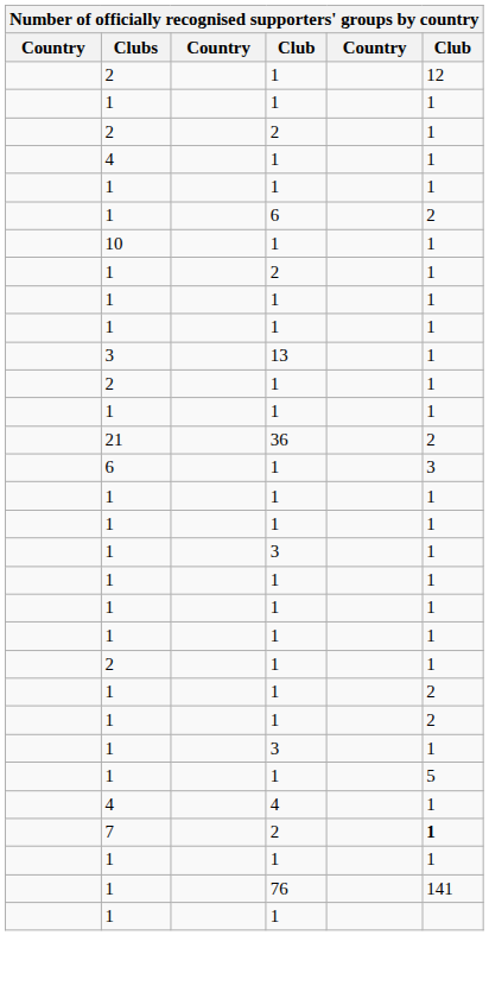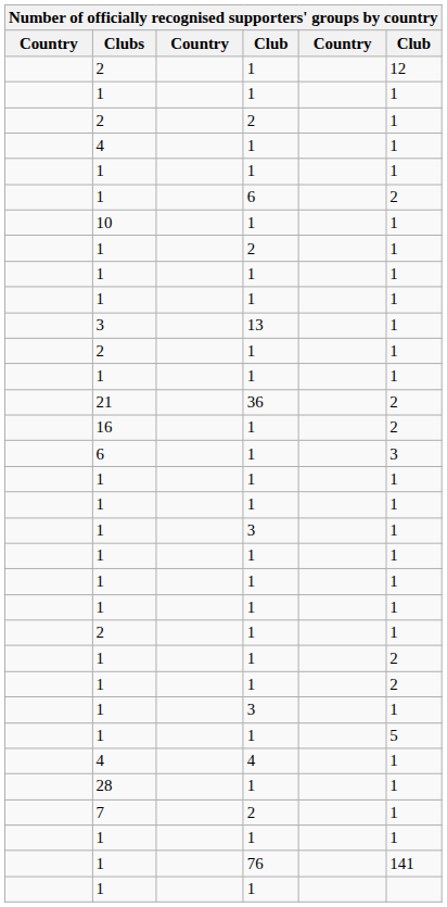 <table class="wikitable sortable">
 <tr>
 <th colspan="6">Number of officially recognised supporters' groups by country</th>
 </tr>
 <tr>
 <th>Country</th>
 <th>Clubs</th>
 <th>Country</th>
 <th>Club</th>
 <th>Country</th>
 <th>Club</th>
 </tr>
 <tr>
 <td></td>
 <td>2</td>
 <td></td>
 <td>1</td>
 <td></td>
 <td>12</td>
 </tr>
 <tr>
 <td></td>
 <td>1</td>
 <td></td>
 <td>1</td>
 <td></td>
 <td>1</td>
 </tr>
 <tr>
 <td></td>
 <td>2</td>
 <td></td>
 <td>2</td>
 <td></td>
 <td>1</td>
 </tr>
 <tr>
 <td></td>
 <td>4</td>
 <td></td>
 <td>1</td>
 <td></td>
 <td>1</td>
 </tr>
 <tr>
 <td></td>
 <td>1</td>
 <td></td>
 <td>1</td>
 <td></td>
 <td>1</td>
 </tr>
 <tr>
 <td></td>
 <td>1</td>
 <td></td>
 <td>6</td>
 <td></td>
 <td>2</td>
 </tr>
 <tr>
 <td></td>
 <td>10</td>
 <td></td>
 <td>1</td>
 <td></td>
 <td>1</td>
 </tr>
 <tr>
 <td></td>
 <td>1</td>
 <td></td>
 <td>2</td>
 <td></td>
 <td>1</td>
 </tr>
 <tr>
 <td></td>
 <td>1</td>
 <td></td>
 <td>1</td>
 <td></td>
 <td>1</td>
 </tr>
 <tr>
 <td></td>
 <td>1</td>
 <td></td>
 <td>1</td>
 <td></td>
 <td>1</td>
 </tr>
 <tr>
 <td></td>
 <td>3</td>
 <td></td>
 <td>13</td>
 <td></td>
 <td>1</td>
 </tr>
 <tr>
 <td></td>
 <td>2</td>
 <td></td>
 <td>1</td>
 <td></td>
 <td>1</td>
 </tr>
 <tr>
 <td></td>
 <td>1</td>
 <td></td>
 <td>1</td>
 <td></td>
 <td>1</td>
 </tr>
 <tr>
 <td></td>
 <td>21</td>
 <td></td>
 <td>36</td>
 <td></td>
 <td>2</td>
 </tr>
 <tr>
 <td></td>
+<td>16</td>
+<td></td>
+<td>1</td>
+<td></td>
+<td>2</td>
+</tr>
+<tr>
+<td></td>
 <td>6</td>
 <td></td>
 <td>1</td>
 <td></td>
 <td>3</td>
 </tr>
 <tr>
 <td></td>
 <td>1</td>
 <td></td>
 <td>1</td>
 <td></td>
 <td>1</td>
 </tr>
 <tr>
 <td></td>
 <td>1</td>
 <td></td>
 <td>1</td>
 <td></td>
 <td>1</td>
 </tr>
 <tr>
 <td></td>
 <td>1</td>
 <td></td>
 <td>3</td>
 <td></td>
 <td>1</td>
 </tr>
 <tr>
 <td></td>
 <td>1</td>
 <td></td>
 <td>1</td>
 <td></td>
 <td>1</td>
 </tr>
 <tr>
 <td></td>
 <td>1</td>
 <td></td>
 <td>1</td>
 <td></td>
 <td>1</td>
 </tr>
 <tr>
 <td></td>
 <td>1</td>
 <td></td>
 <td>1</td>
 <td></td>
 <td>1</td>
 </tr>
 <tr>
 <td></td>
 <td>2</td>
 <td></td>
 <td>1</td>
 <td></td>
 <td>1</td>
 </tr>
 <tr>
 <td></td>
 <td>1</td>
 <td></td>
 <td>1</td>
 <td></td>
 <td>2</td>
 </tr>
 <tr>
 <td></td>
 <td>1</td>
 <td></td>
 <td>1</td>
 <td></td>
 <td>2</td>
 </tr>
 <tr>
 <td></td>
 <td>1</td>
 <td></td>
 <td>3</td>
 <td></td>
 <td>1</td>
 </tr>
 <tr>
 <td></td>
 <td>1</td>
 <td></td>
 <td>1</td>
 <td></td>
 <td>5</td>
 </tr>
 <tr>
 <td></td>
 <td>4</td>
 <td></td>
 <td>4</td>
 <td></td>
 <td>1</td>
 </tr>
 <tr>
 <td></td>
+<td>28</td>
+<td></td>
+<td>1</td>
+<td></td>
+<td>1</td>
+</tr>
+<tr>
+<td></td>
 <td>7</td>
 <td></td>
 <td>2</td>
 <td></td>
-<td><strong>1</strong></td>
+<td>1</td>
 </tr>
 <tr>
 <td></td>
 <td>1</td>
 <td></td>
 <td>1</td>
 <td></td>
 <td>1</td>
 </tr>
 <tr>
 <td></td>
 <td>1</td>
 <td></td>
 <td>76</td>
 <td></td>
 <td>141</td>
 </tr>
 <tr>
 <td></td>
 <td>1</td>
 <td></td>
 <td>1</td>
 <td></td>
 <td></td>
 </tr>
 </table>
